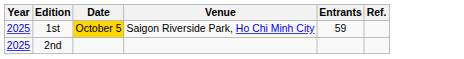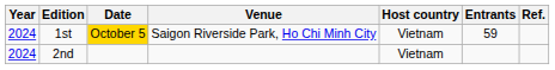 <table class="wikitable sortable" style="font-size: 85%; text-align:center">
 <tr>
 <th align="center">Year</th>
 <th align="center">Edition</th>
 <th align="center">Date</th>
 <th align="center">Venue</th>
+<th align="center">Host country</th>
 <th align="center">Entrants</th>
 <th align="center">Ref.</th>
 </tr>
 <tr>
-<td align="center"><a href='#'>2025</a></td>
+<td align="center"><a href='#'>2024</a></td>
 <td align="center">1st</td>
 <td style="background: gold;">October 5</td>
 <td align="center">Saigon Riverside Park, <a href='#'>Ho Chi Minh City</a></td>
+<td>Vietnam</td>
 <td align="center">59</td>
 <td align="center"></td>
 </tr>
 <tr>
-<td><a href='#'>2025</a></td>
+<td><a href='#'>2024</a></td>
 <td>2nd</td>
 <td></td>
 <td></td>
+<td>Vietnam</td>
 <td></td>
 <td></td>
 </tr>
 </table>
